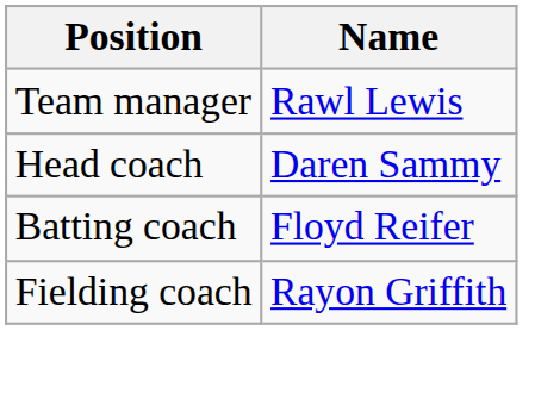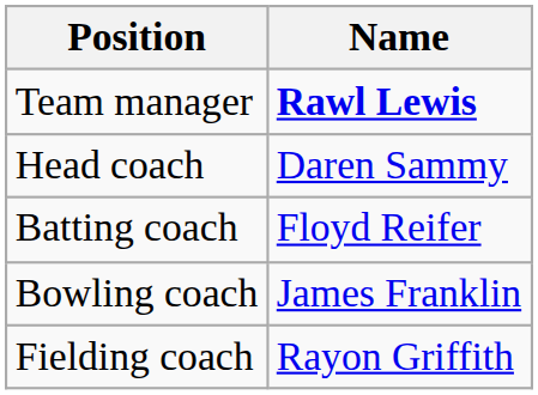 <table class="wikitable">
 <tr>
 <th>Position</th>
 <th>Name</th>
 </tr>
 <tr>
 <td>Team manager</td>
-<td><a href='#'>Rawl Lewis</a></td>
+<td><strong><a href='#'>Rawl Lewis</a></strong></td>
 </tr>
 <tr>
 <td>Head coach</td>
 <td><a href='#'>Daren Sammy</a></td>
 </tr>
 <tr>
 <td>Batting coach</td>
 <td><a href='#'>Floyd Reifer</a></td>
 </tr>
 <tr>
+<td>Bowling coach</td>
+<td><a href='#'>James Franklin</a></td>
+</tr>
+<tr>
 <td>Fielding coach</td>
 <td><a href='#'>Rayon Griffith</a></td>
 </tr>
 </table>
